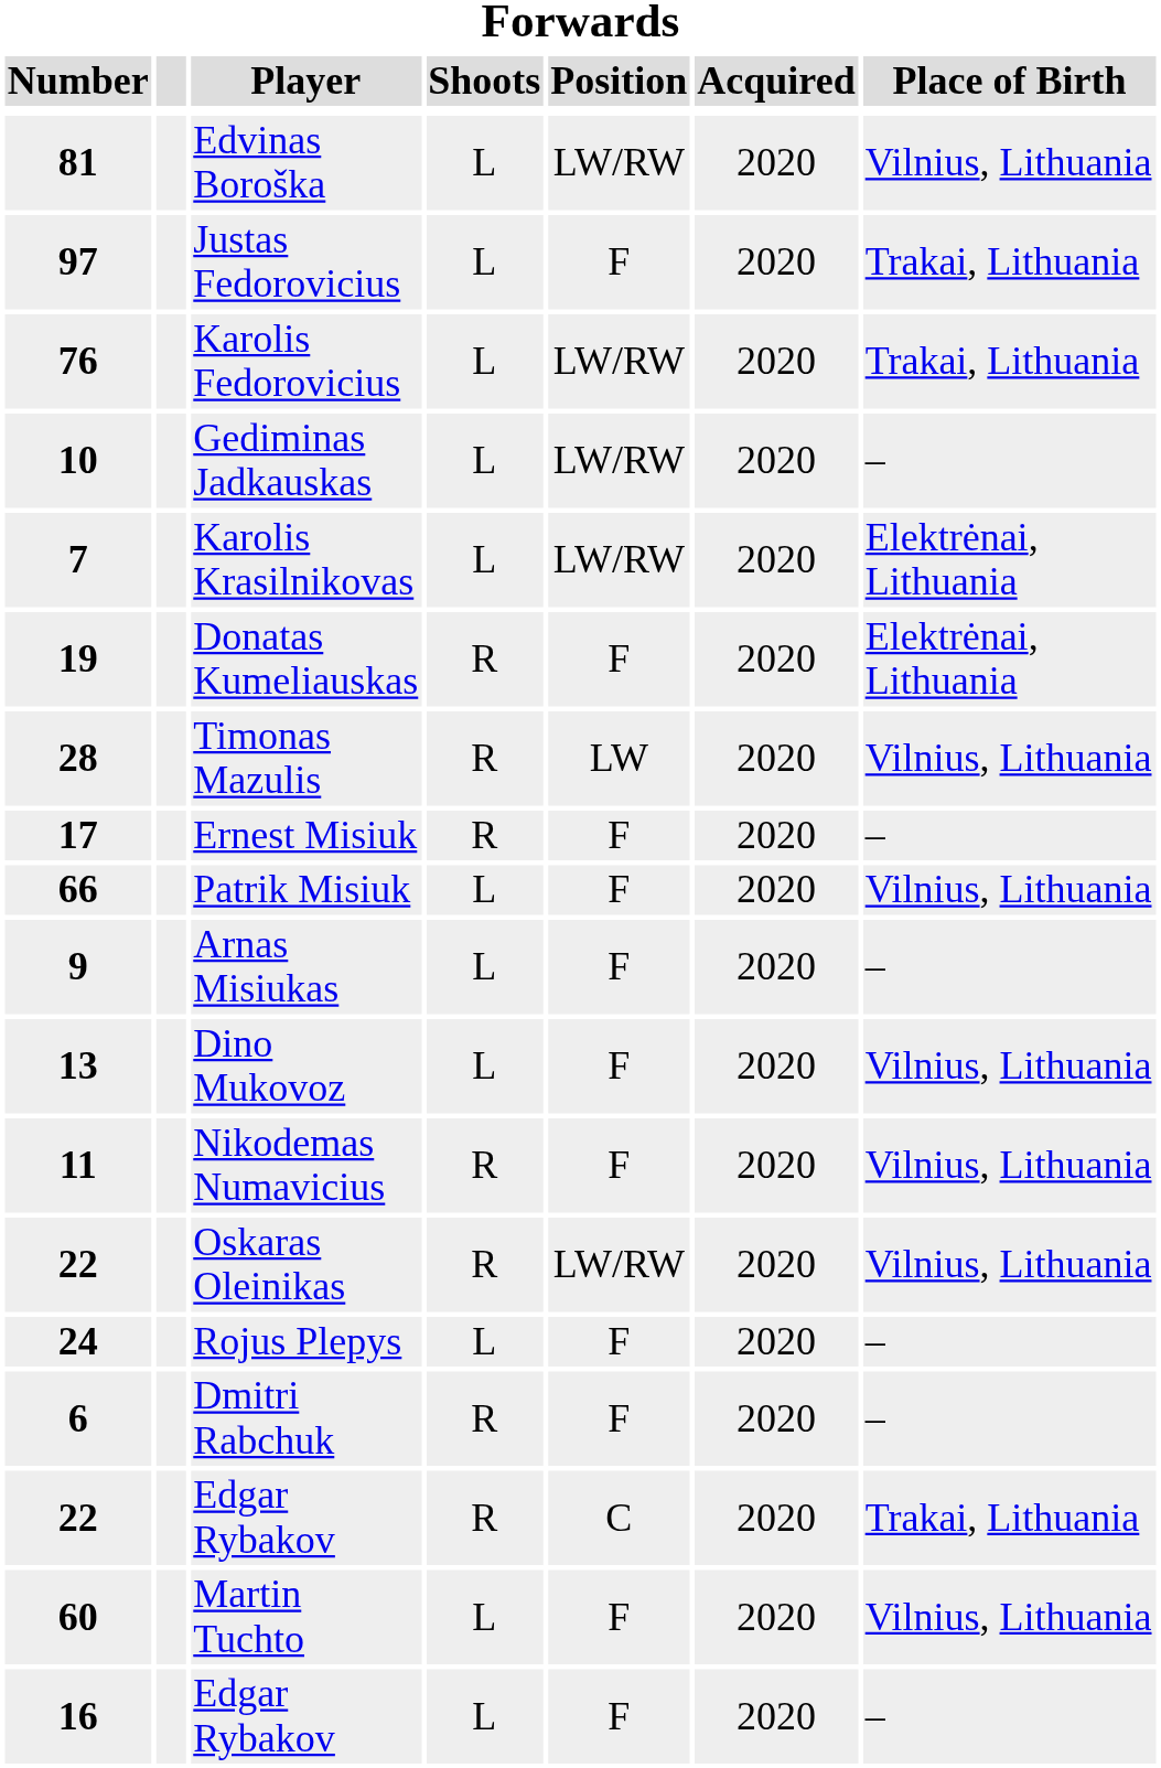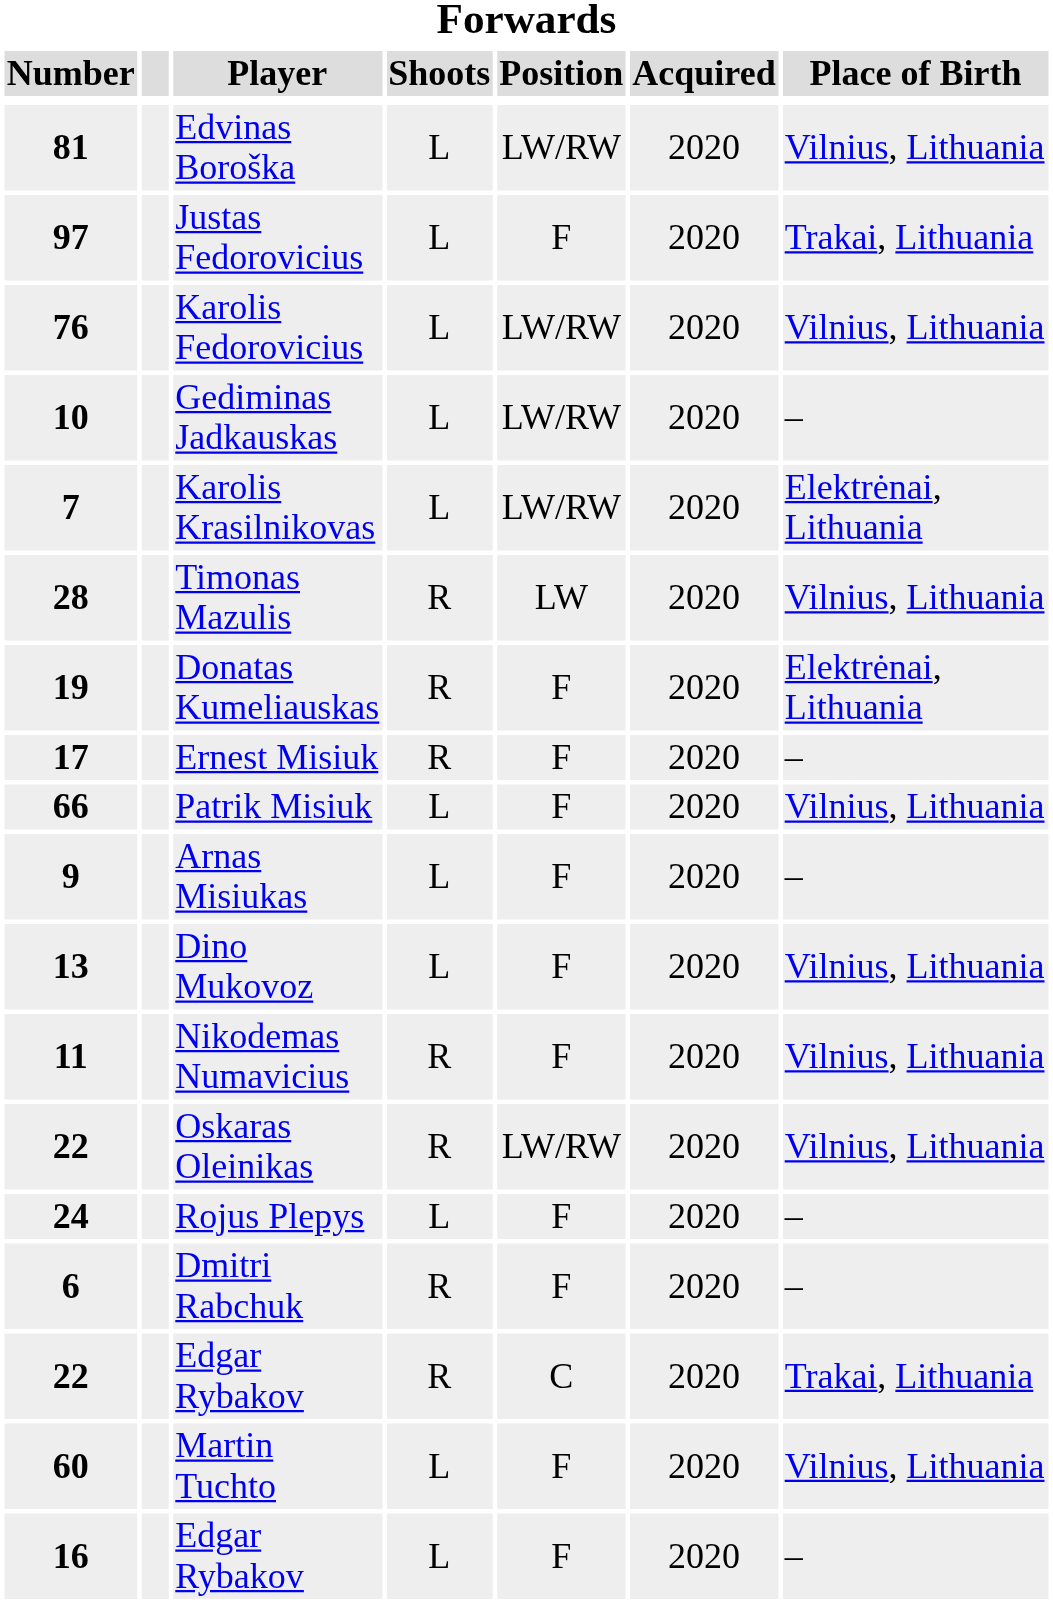 <table width=75%>
 <tr>
 <th colspan=7><big>Forwards</big></th>
 </tr>
 <tr bgcolor="#dddddd">
 <th width=5%>Number</th>
 <th width=5%></th>
 <th !width=15%>Player</th>
 <th width=8%>Shoots</th>
 <th width=8%>Position</th>
 <th width=9%>Acquired</th>
 <th width=37%>Place of Birth</th>
 </tr>
 <tr>
 </tr>
 <tr bgcolor="#eeeeee">
 <td align=center><strong>81</strong></td>
 <td align=center></td>
 <td><a href='#'>Edvinas Boroška</a></td>
 <td align=center>L</td>
 <td align=center>LW/RW</td>
 <td align=center>2020</td>
 <td><a href='#'>Vilnius</a>, <a href='#'>Lithuania</a></td>
 </tr>
 <tr bgcolor="#eeeeee">
 <td align=center><strong>97</strong></td>
 <td align=center></td>
 <td><a href='#'>Justas Fedorovicius</a></td>
 <td align=center>L</td>
 <td align=center>F</td>
 <td align=center>2020</td>
 <td><a href='#'>Trakai</a>, <a href='#'>Lithuania</a></td>
 </tr>
 <tr bgcolor="#eeeeee">
 <td align=center><strong>76</strong></td>
 <td align=center></td>
 <td><a href='#'>Karolis Fedorovicius</a></td>
 <td align=center>L</td>
 <td align=center>LW/RW</td>
 <td align=center>2020</td>
-<td><a href='#'>Trakai</a>, <a href='#'>Lithuania</a></td>
+<td><a href='#'>Vilnius</a>, <a href='#'>Lithuania</a></td>
 </tr>
 <tr bgcolor="#eeeeee">
 <td align=center><strong>10</strong></td>
 <td align=center></td>
 <td><a href='#'>Gediminas Jadkauskas</a></td>
 <td align=center>L</td>
 <td align=center>LW/RW</td>
 <td align=center>2020</td>
 <td>–</td>
 </tr>
 <tr bgcolor="#eeeeee">
 <td align=center><strong>7</strong></td>
 <td align=center></td>
 <td><a href='#'>Karolis Krasilnikovas</a></td>
 <td align=center>L</td>
 <td align=center>LW/RW</td>
 <td align=center>2020</td>
 <td><a href='#'>Elektrėnai</a>, <a href='#'>Lithuania</a></td>
 </tr>
 <tr bgcolor="#eeeeee">
+<td align=center><strong>28</strong></td>
+<td align=center></td>
+<td><a href='#'>Timonas Mazulis</a></td>
+<td align=center>R</td>
+<td align=center>LW</td>
+<td align=center>2020</td>
+<td><a href='#'>Vilnius</a>, <a href='#'>Lithuania</a></td>
+</tr>
+<tr bgcolor="#eeeeee">
 <td align=center><strong>19</strong></td>
 <td align=center></td>
 <td><a href='#'>Donatas Kumeliauskas</a></td>
 <td align=center>R</td>
 <td align=center>F</td>
 <td align=center>2020</td>
 <td><a href='#'>Elektrėnai</a>, <a href='#'>Lithuania</a></td>
-</tr>
-<tr bgcolor="#eeeeee">
-<td align=center><strong>28</strong></td>
-<td align=center></td>
-<td><a href='#'>Timonas Mazulis</a></td>
-<td align=center>R</td>
-<td align=center>LW</td>
-<td align=center>2020</td>
-<td><a href='#'>Vilnius</a>, <a href='#'>Lithuania</a></td>
 </tr>
 <tr bgcolor="#eeeeee">
 <td align=center><strong>17</strong></td>
 <td align=center></td>
 <td><a href='#'>Ernest Misiuk</a></td>
 <td align=center>R</td>
 <td align=center>F</td>
 <td align=center>2020</td>
 <td>–</td>
 </tr>
 <tr bgcolor="#eeeeee">
 <td align=center><strong>66</strong></td>
 <td align=center></td>
 <td><a href='#'>Patrik Misiuk</a></td>
 <td align=center>L</td>
 <td align=center>F</td>
 <td align=center>2020</td>
 <td><a href='#'>Vilnius</a>, <a href='#'>Lithuania</a></td>
 </tr>
 <tr bgcolor="#eeeeee">
 <td align=center><strong>9</strong></td>
 <td align=center></td>
 <td><a href='#'>Arnas Misiukas</a></td>
 <td align=center>L</td>
 <td align=center>F</td>
 <td align=center>2020</td>
 <td>–</td>
 </tr>
 <tr bgcolor="#eeeeee">
 <td align=center><strong>13</strong></td>
 <td align=center></td>
 <td><a href='#'>Dino Mukovoz</a></td>
 <td align=center>L</td>
 <td align=center>F</td>
 <td align=center>2020</td>
 <td><a href='#'>Vilnius</a>, <a href='#'>Lithuania</a></td>
 </tr>
 <tr bgcolor="#eeeeee">
 <td align=center><strong>11</strong></td>
 <td align=center></td>
 <td><a href='#'>Nikodemas Numavicius</a></td>
 <td align=center>R</td>
 <td align=center>F</td>
 <td align=center>2020</td>
 <td><a href='#'>Vilnius</a>, <a href='#'>Lithuania</a></td>
 </tr>
 <tr bgcolor="#eeeeee">
 <td align=center><strong>22</strong></td>
 <td align=center></td>
 <td><a href='#'>Oskaras Oleinikas</a></td>
 <td align=center>R</td>
 <td align=center>LW/RW</td>
 <td align=center>2020</td>
 <td><a href='#'>Vilnius</a>, <a href='#'>Lithuania</a></td>
 </tr>
 <tr bgcolor="#eeeeee">
 <td align=center><strong>24</strong></td>
 <td align=center></td>
 <td><a href='#'>Rojus Plepys</a></td>
 <td align=center>L</td>
 <td align=center>F</td>
 <td align=center>2020</td>
 <td>–</td>
 </tr>
 <tr bgcolor="#eeeeee">
 <td align=center><strong>6</strong></td>
 <td align=center></td>
 <td><a href='#'>Dmitri Rabchuk</a></td>
 <td align=center>R</td>
 <td align=center>F</td>
 <td align=center>2020</td>
 <td>–</td>
 </tr>
 <tr bgcolor="#eeeeee">
 <td align=center><strong>22</strong></td>
 <td align=center></td>
 <td><a href='#'>Edgar Rybakov</a></td>
 <td align=center>R</td>
 <td align=center>C</td>
 <td align=center>2020</td>
 <td><a href='#'>Trakai</a>, <a href='#'>Lithuania</a></td>
 </tr>
 <tr bgcolor="#eeeeee">
 <td align=center><strong>60</strong></td>
 <td align=center></td>
 <td><a href='#'>Martin Tuchto</a></td>
 <td align=center>L</td>
 <td align=center>F</td>
 <td align=center>2020</td>
 <td><a href='#'>Vilnius</a>, <a href='#'>Lithuania</a></td>
 </tr>
 <tr bgcolor="#eeeeee">
 <td align=center><strong>16</strong></td>
 <td align=center></td>
 <td><a href='#'>Edgar Rybakov</a></td>
 <td align=center>L</td>
 <td align=center>F</td>
 <td align=center>2020</td>
 <td>–</td>
 </tr>
 </table>
